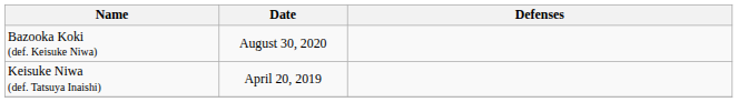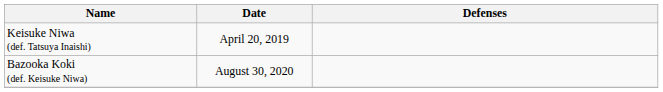 <table class="wikitable" width=100%>
 <tr>
 <th width=25%>Name</th>
 <th width=15%>Date</th>
 <th width=45%>Defenses</th>
 </tr>
 <tr>
+<td align=left> Keisuke Niwa <br><small>(def. Tatsuya Inaishi)</small></td>
+<td align=center>April 20, 2019</td>
+<td></td>
+</tr>
+<tr>
 <td align=left> Bazooka Koki <br><small>(def. Keisuke Niwa)</small></td>
 <td align=center>August 30, 2020</td>
 <td></td>
 </tr>
 <tr>
-<td align=left> Keisuke Niwa <br><small>(def. Tatsuya Inaishi)</small></td>
-<td align=center>April 20, 2019</td>
-<td></td>
-</tr>
-<tr>
 </tr>
 </table>
